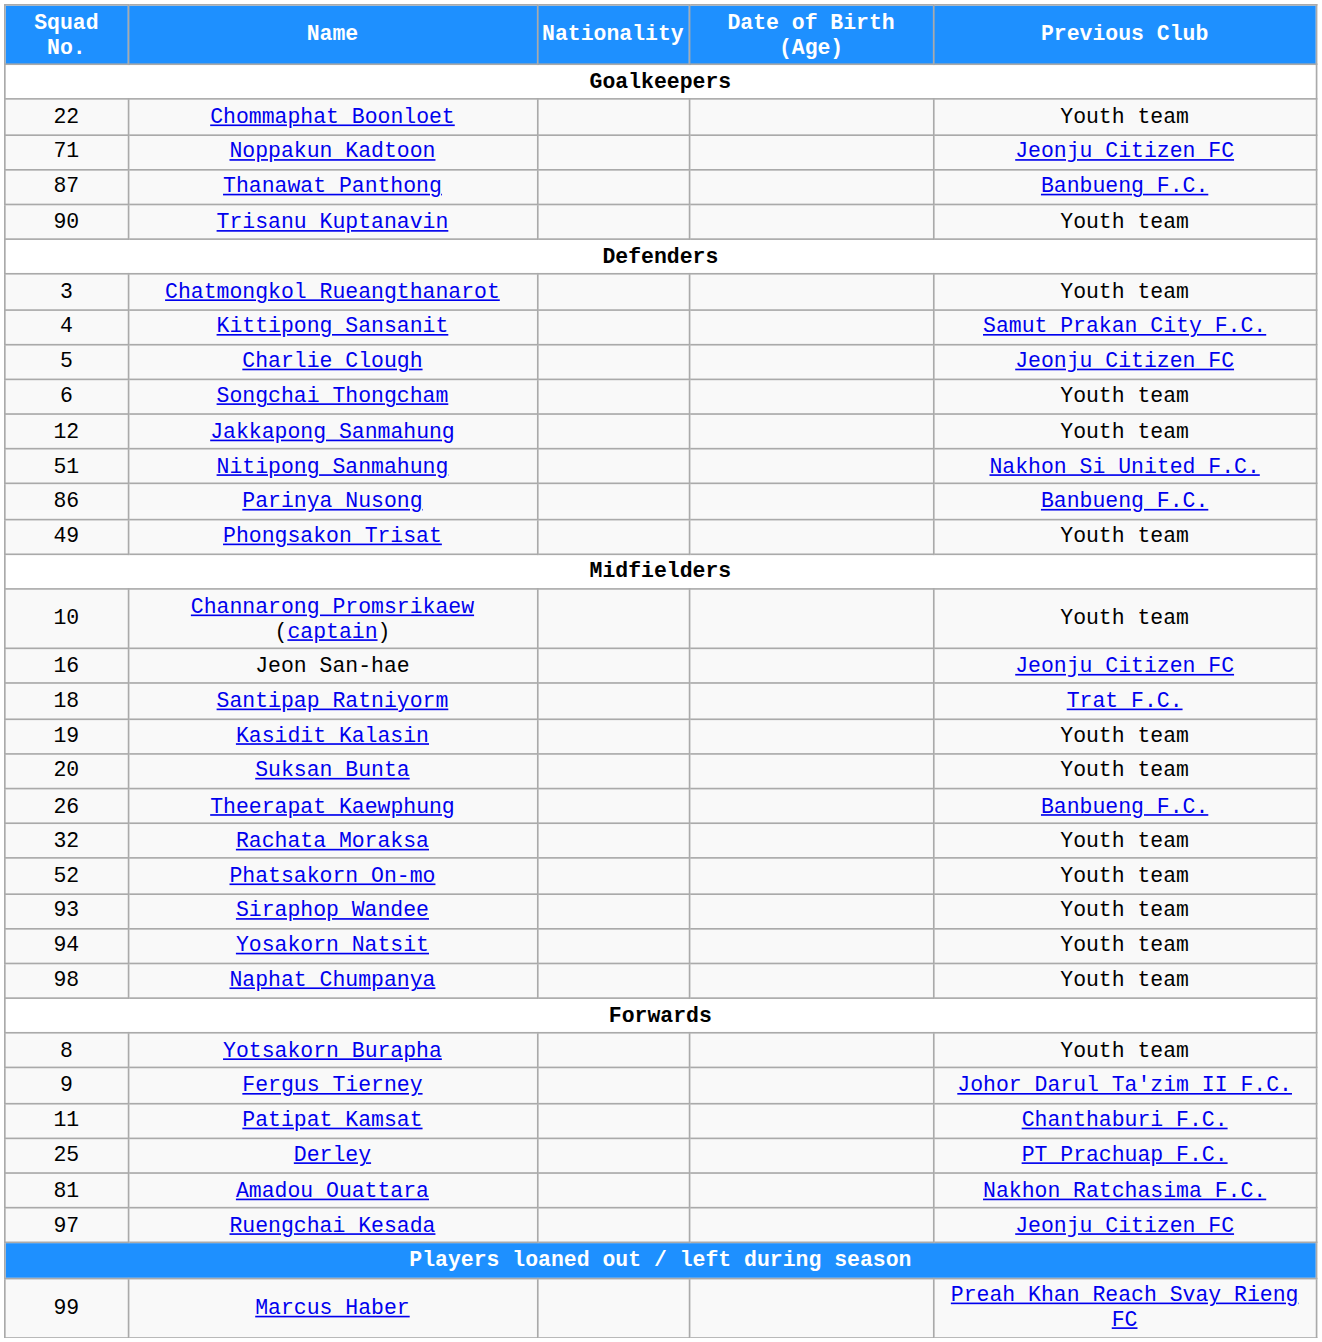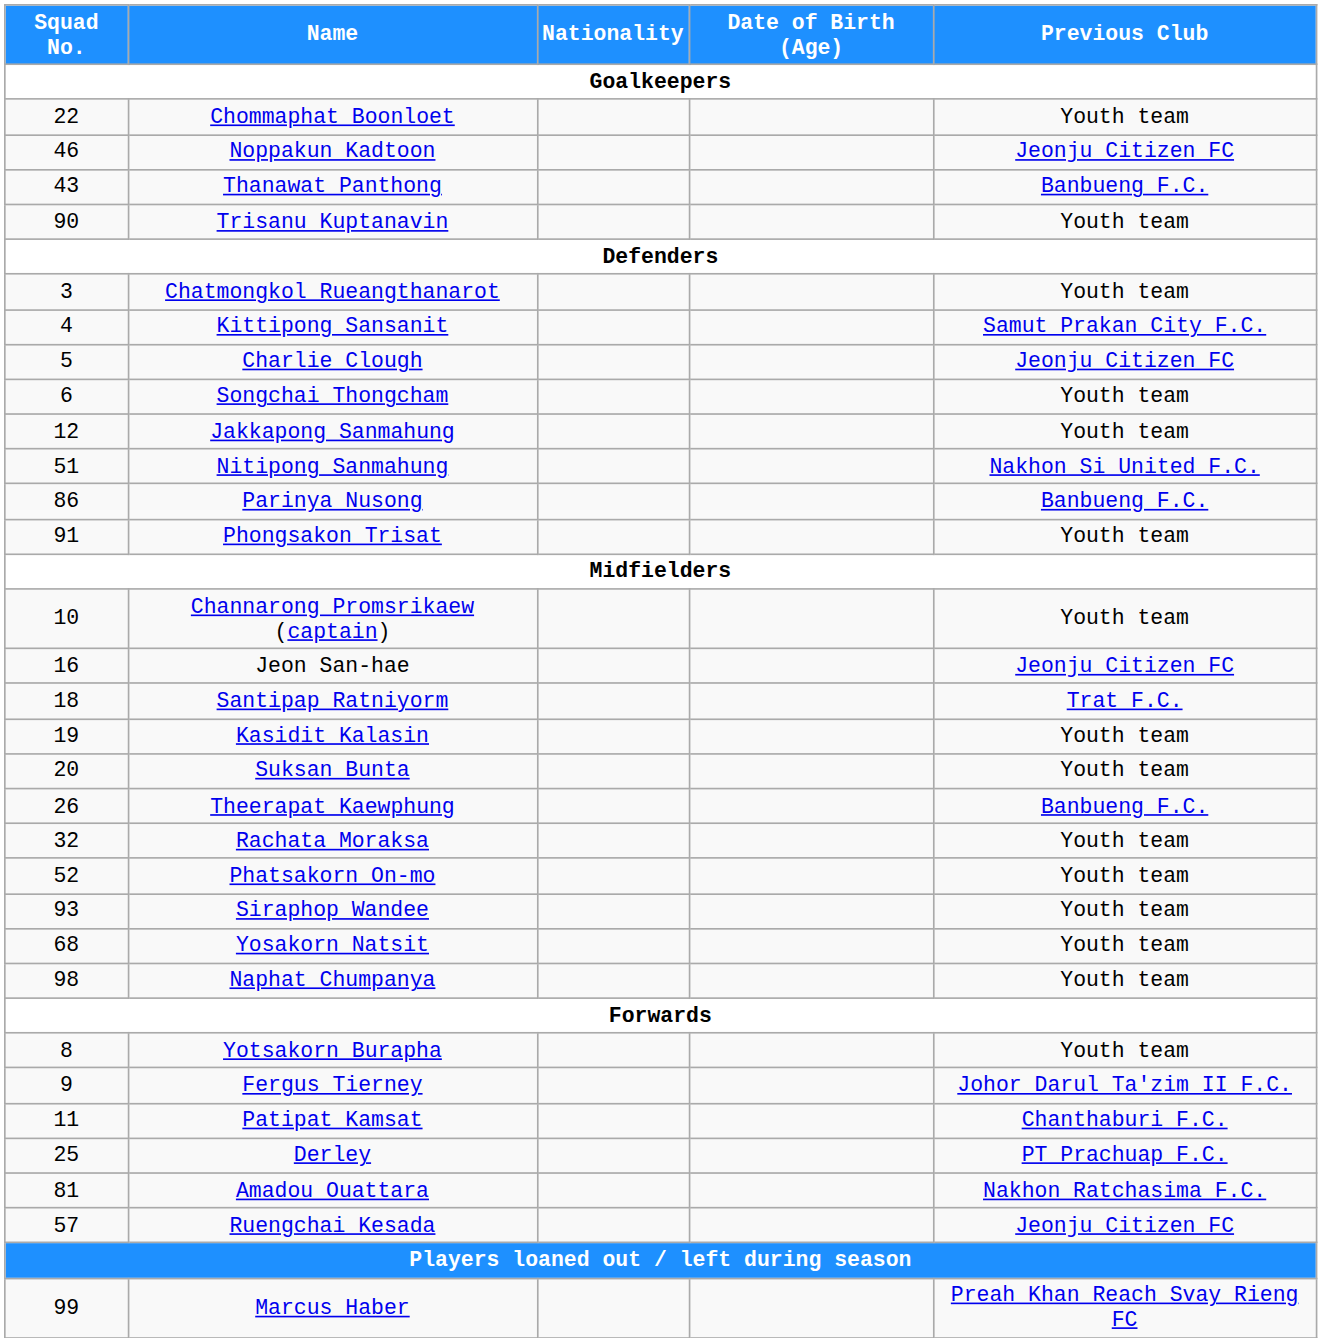 <table class="wikitable" style="text-align:center; font-size:100%; width:90%;">
 <tr>
 <th style="background:dodgerblue; color:white; text-align:center;">Squad No.</th>
 <th style="background:dodgerblue; color:white; text-align:center;">Name</th>
 <th style="background:dodgerblue; color:white; text-align:center;">Nationality</th>
 <th style="background:dodgerblue; color:white; text-align:center;">Date of Birth (Age)</th>
 <th style="background:dodgerblue; color:white; text-align:center;">Previous Club</th>
 </tr>
 <tr>
 <th colspan="8" style="background:white; color:black; text-align:center">Goalkeepers</th>
 </tr>
 <tr>
 <td>22</td>
 <td><a href='#'>Chommaphat Boonloet</a></td>
 <td></td>
 <td></td>
 <td>Youth team</td>
 </tr>
 <tr>
-<td>71</td>
+<td>46</td>
 <td><a href='#'>Noppakun Kadtoon</a></td>
 <td></td>
 <td></td>
 <td> <a href='#'>Jeonju Citizen FC</a></td>
 </tr>
 <tr>
-<td>87</td>
+<td>43</td>
 <td><a href='#'>Thanawat Panthong</a></td>
 <td></td>
 <td></td>
 <td> <a href='#'>Banbueng F.C.</a></td>
 </tr>
 <tr>
 <td>90</td>
 <td><a href='#'>Trisanu Kuptanavin</a></td>
 <td></td>
 <td></td>
 <td>Youth team</td>
 </tr>
 <tr>
 <th colspan="8" style="background:white; color:black; text-align:center">Defenders</th>
 </tr>
 <tr>
 <td>3</td>
 <td><a href='#'>Chatmongkol Rueangthanarot</a></td>
 <td></td>
 <td></td>
 <td>Youth team</td>
 </tr>
 <tr>
 <td>4</td>
 <td><a href='#'>Kittipong Sansanit</a></td>
 <td></td>
 <td></td>
 <td> <a href='#'>Samut Prakan City F.C.</a></td>
 </tr>
 <tr>
 <td>5</td>
 <td><a href='#'>Charlie Clough</a></td>
 <td></td>
 <td></td>
 <td> <a href='#'>Jeonju Citizen FC</a></td>
 </tr>
 <tr>
 <td>6</td>
 <td><a href='#'>Songchai Thongcham</a></td>
 <td></td>
 <td></td>
 <td>Youth team</td>
 </tr>
 <tr>
 <td>12</td>
 <td><a href='#'>Jakkapong Sanmahung</a></td>
 <td></td>
 <td></td>
 <td>Youth team</td>
 </tr>
 <tr>
 <td>51</td>
 <td><a href='#'>Nitipong Sanmahung</a></td>
 <td></td>
 <td></td>
 <td> <a href='#'>Nakhon Si United F.C.</a></td>
 </tr>
 <tr>
 <td>86</td>
 <td><a href='#'>Parinya Nusong</a></td>
 <td></td>
 <td></td>
 <td> <a href='#'>Banbueng F.C.</a></td>
 </tr>
 <tr>
-<td>49</td>
+<td>91</td>
 <td><a href='#'>Phongsakon Trisat</a></td>
 <td></td>
 <td></td>
 <td>Youth team</td>
 </tr>
 <tr>
 <th colspan="8" style="background:white; color:black; text-align:center">Midfielders</th>
 </tr>
 <tr>
 <td>10</td>
 <td><a href='#'>Channarong Promsrikaew</a> (<a href='#'>captain</a>)</td>
 <td></td>
 <td></td>
 <td>Youth team</td>
 </tr>
 <tr>
 <td>16</td>
 <td>Jeon San-hae</td>
 <td></td>
 <td></td>
 <td> <a href='#'>Jeonju Citizen FC</a></td>
 </tr>
 <tr>
 <td>18</td>
 <td><a href='#'>Santipap Ratniyorm</a></td>
 <td></td>
 <td></td>
 <td> <a href='#'>Trat F.C.</a></td>
 </tr>
 <tr>
 <td>19</td>
 <td><a href='#'>Kasidit Kalasin</a></td>
 <td></td>
 <td></td>
 <td>Youth team</td>
 </tr>
 <tr>
 <td>20</td>
 <td><a href='#'>Suksan Bunta</a></td>
 <td></td>
 <td></td>
 <td>Youth team</td>
 </tr>
 <tr>
 <td>26</td>
 <td><a href='#'>Theerapat Kaewphung</a></td>
 <td></td>
 <td></td>
 <td> <a href='#'>Banbueng F.C.</a></td>
 </tr>
 <tr>
 <td>32</td>
 <td><a href='#'>Rachata Moraksa</a></td>
 <td></td>
 <td></td>
 <td>Youth team</td>
 </tr>
 <tr>
 <td>52</td>
 <td><a href='#'>Phatsakorn On-mo</a></td>
 <td></td>
 <td></td>
 <td>Youth team</td>
 </tr>
 <tr>
 <td>93</td>
 <td><a href='#'>Siraphop Wandee</a></td>
 <td></td>
 <td></td>
 <td>Youth team</td>
 </tr>
 <tr>
-<td>94</td>
+<td>68</td>
 <td><a href='#'>Yosakorn Natsit</a></td>
 <td></td>
 <td></td>
 <td>Youth team</td>
 </tr>
 <tr>
 <td>98</td>
 <td><a href='#'>Naphat Chumpanya</a></td>
 <td></td>
 <td></td>
 <td>Youth team</td>
 </tr>
 <tr>
 <th colspan="8" style="background:white; color:black; text-align:center">Forwards</th>
 </tr>
 <tr>
 <td>8</td>
 <td><a href='#'>Yotsakorn Burapha</a></td>
 <td></td>
 <td></td>
 <td>Youth team</td>
 </tr>
 <tr>
 <td>9</td>
 <td><a href='#'>Fergus Tierney</a></td>
 <td></td>
 <td></td>
 <td> <a href='#'>Johor Darul Ta'zim II F.C.</a></td>
 </tr>
 <tr>
 <td>11</td>
 <td><a href='#'>Patipat Kamsat</a></td>
 <td></td>
 <td></td>
 <td> <a href='#'>Chanthaburi F.C.</a></td>
 </tr>
 <tr>
 <td>25</td>
 <td><a href='#'>Derley</a></td>
 <td></td>
 <td></td>
 <td> <a href='#'>PT Prachuap F.C.</a></td>
 </tr>
 <tr>
 <td>81</td>
 <td><a href='#'>Amadou Ouattara</a></td>
 <td></td>
 <td></td>
 <td> <a href='#'>Nakhon Ratchasima F.C.</a></td>
 </tr>
 <tr>
-<td>97</td>
+<td>57</td>
 <td><a href='#'>Ruengchai Kesada</a></td>
 <td></td>
 <td></td>
 <td> <a href='#'>Jeonju Citizen FC</a></td>
 </tr>
 <tr>
 <th colspan="8" style="background:dodgerblue; color:white; text-align:center">Players loaned out / left during season</th>
 </tr>
 <tr>
 <td>99</td>
 <td><a href='#'>Marcus Haber</a></td>
 <td></td>
 <td></td>
 <td> <a href='#'>Preah Khan Reach Svay Rieng FC</a></td>
 </tr>
 </table>
